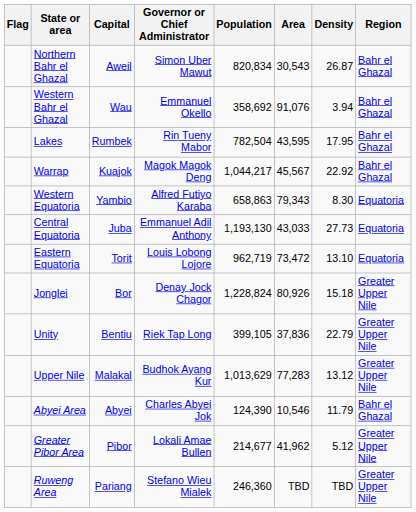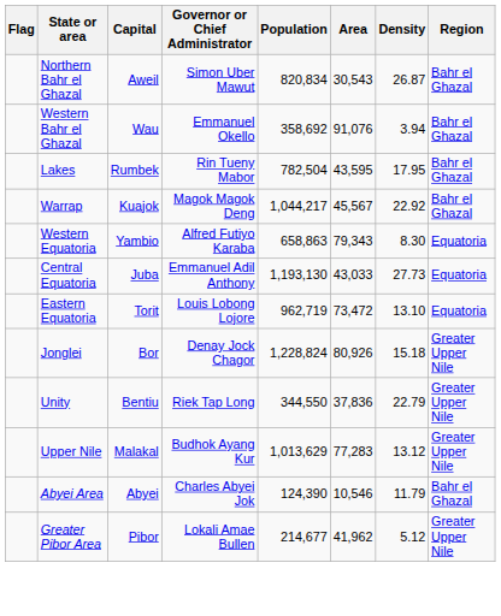 <table class="wikitable sortable" style="text-align:right">
 <tr>
 <th>Flag</th>
 <th>State or area</th>
 <th>Capital</th>
 <th>Governor or<br>Chief Administrator</th>
 <th>Population<br></th>
 <th>Area<br></th>
 <th>Density<br></th>
 <th>Region</th>
 </tr>
 <tr>
 <td></td>
 <td align="left"><a href='#'>Northern Bahr el Ghazal</a></td>
 <td><a href='#'>Aweil</a></td>
 <td><a href='#'>Simon Uber Mawut</a></td>
 <td>820,834</td>
 <td>30,543</td>
 <td>26.87</td>
 <td align="left"><a href='#'>Bahr el Ghazal</a></td>
 </tr>
 <tr>
 <td></td>
 <td align="left"><a href='#'>Western Bahr el Ghazal</a></td>
 <td><a href='#'>Wau</a></td>
 <td><a href='#'>Emmanuel Okello</a></td>
 <td>358,692</td>
 <td>91,076</td>
 <td>3.94</td>
 <td align="left"><a href='#'>Bahr el Ghazal</a></td>
 </tr>
 <tr>
 <td></td>
 <td align="left"><a href='#'>Lakes</a></td>
 <td><a href='#'>Rumbek</a></td>
 <td><a href='#'>Rin Tueny Mabor</a></td>
 <td>782,504</td>
 <td>43,595</td>
 <td>17.95</td>
 <td align="left"><a href='#'>Bahr el Ghazal</a></td>
 </tr>
 <tr>
 <td></td>
 <td align="left"><a href='#'>Warrap</a></td>
 <td><a href='#'>Kuajok</a></td>
 <td><a href='#'>Magok Magok Deng</a></td>
 <td>1,044,217</td>
 <td>45,567</td>
 <td>22.92</td>
 <td align="left"><a href='#'>Bahr el Ghazal</a></td>
 </tr>
 <tr>
 <td></td>
 <td align="left"><a href='#'>Western Equatoria</a></td>
 <td><a href='#'>Yambio</a></td>
 <td><a href='#'>Alfred Futiyo Karaba</a></td>
 <td>658,863</td>
 <td>79,343</td>
 <td>8.30</td>
 <td align="left"><a href='#'>Equatoria</a></td>
 </tr>
 <tr>
 <td></td>
 <td align="left"><a href='#'>Central Equatoria</a></td>
 <td><a href='#'>Juba</a></td>
 <td><a href='#'>Emmanuel Adil Anthony</a></td>
 <td>1,193,130</td>
 <td>43,033</td>
 <td>27.73</td>
 <td align="left"><a href='#'>Equatoria</a></td>
 </tr>
 <tr>
 <td></td>
 <td align="left"><a href='#'>Eastern Equatoria</a></td>
 <td><a href='#'>Torit</a></td>
 <td><a href='#'>Louis Lobong Lojore</a></td>
 <td>962,719</td>
 <td>73,472</td>
 <td>13.10</td>
 <td align="left"><a href='#'>Equatoria</a></td>
 </tr>
 <tr>
 <td></td>
 <td align="left"><a href='#'>Jonglei</a></td>
 <td><a href='#'>Bor</a></td>
 <td><a href='#'>Denay Jock Chagor</a></td>
 <td>1,228,824</td>
 <td>80,926</td>
 <td>15.18</td>
 <td align="left"><a href='#'>Greater Upper Nile</a></td>
 </tr>
 <tr>
 <td></td>
 <td align="left"><a href='#'>Unity</a></td>
 <td><a href='#'>Bentiu</a></td>
 <td><a href='#'>Riek Tap Long</a></td>
-<td>399,105</td>
+<td>344,550</td>
 <td>37,836</td>
 <td>22.79</td>
 <td align="left"><a href='#'>Greater Upper Nile</a></td>
 </tr>
 <tr>
 <td></td>
 <td align="left"><a href='#'>Upper Nile</a></td>
 <td><a href='#'>Malakal</a></td>
 <td><a href='#'>Budhok Ayang Kur</a></td>
 <td>1,013,629</td>
 <td>77,283</td>
 <td>13.12</td>
 <td align="left"><a href='#'>Greater Upper Nile</a></td>
 </tr>
 <tr>
 <td></td>
 <td align="left"><a href='#'><em>Abyei Area</em></a></td>
 <td><a href='#'>Abyei</a></td>
 <td><a href='#'>Charles Abyei Jok</a></td>
 <td>124,390</td>
 <td>10,546</td>
 <td>11.79</td>
 <td align="left"><a href='#'>Bahr el Ghazal</a></td>
 </tr>
 <tr>
 <td></td>
 <td align="left"><a href='#'><em>Greater Pibor Area</em></a></td>
 <td><a href='#'>Pibor</a></td>
 <td><a href='#'>Lokali Amae Bullen</a></td>
 <td>214,677</td>
 <td>41,962</td>
 <td>5.12</td>
 <td align="left"><a href='#'>Greater Upper Nile</a></td>
 </tr>
-<tr>
-<td></td>
-<td align="left"><a href='#'><em>Ruweng Area</em></a></td>
-<td><a href='#'>Pariang</a></td>
-<td><a href='#'>Stefano Wieu Mialek</a></td>
-<td>246,360</td>
-<td>TBD</td>
-<td>TBD</td>
-<td align="left"><a href='#'>Greater Upper Nile</a></td>
-</tr>
 </table>
